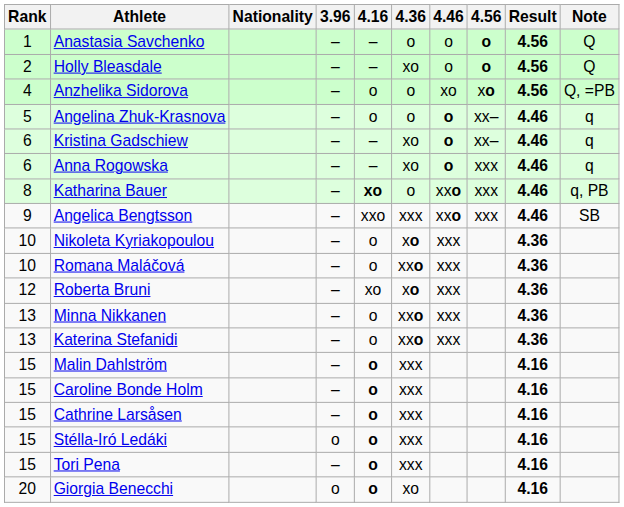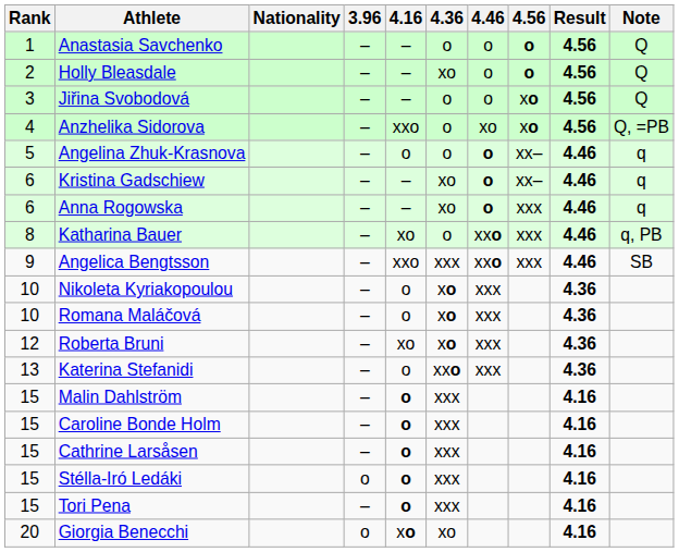 <table class="wikitable sortable" style="text-align:center">
 <tr>
 <th>Rank</th>
 <th>Athlete</th>
 <th>Nationality</th>
 <th>3.96</th>
 <th>4.16</th>
 <th>4.36</th>
 <th>4.46</th>
 <th>4.56</th>
 <th>Result</th>
 <th>Note</th>
 </tr>
 <tr bgcolor=ccffcc>
 <td>1</td>
 <td align=left><a href='#'>Anastasia Savchenko</a></td>
 <td align=left></td>
 <td>–</td>
 <td>–</td>
 <td>o</td>
 <td>o</td>
 <td><strong>o</strong></td>
 <td><strong>4.56</strong></td>
 <td>Q</td>
 </tr>
 <tr bgcolor=ccffcc>
 <td>2</td>
 <td align=left><a href='#'>Holly Bleasdale</a></td>
 <td align=left></td>
 <td>–</td>
 <td>–</td>
 <td>xo</td>
 <td>o</td>
 <td><strong>o</strong></td>
 <td><strong>4.56</strong></td>
 <td>Q</td>
 </tr>
 <tr bgcolor=ccffcc>
+<td>3</td>
+<td align=left><a href='#'>Jiřina Svobodová</a></td>
+<td align=left></td>
+<td>–</td>
+<td>–</td>
+<td>o</td>
+<td>o</td>
+<td>x<strong>o</strong></td>
+<td><strong>4.56</strong></td>
+<td>Q</td>
+</tr>
+<tr bgcolor=ccffcc>
 <td>4</td>
 <td align=left><a href='#'>Anzhelika Sidorova</a></td>
 <td align=left></td>
 <td>–</td>
-<td>o</td>
+<td>xxo</td>
 <td>o</td>
 <td>xo</td>
 <td>x<strong>o</strong></td>
 <td><strong>4.56</strong></td>
 <td>Q, =PB</td>
 </tr>
 <tr bgcolor=ddffdd>
 <td>5</td>
 <td align=left><a href='#'>Angelina Zhuk-Krasnova</a></td>
 <td align=left></td>
 <td>–</td>
 <td>o</td>
 <td>o</td>
 <td><strong>o</strong></td>
 <td>xx–</td>
 <td><strong>4.46</strong></td>
 <td>q</td>
 </tr>
 <tr bgcolor=ddffdd>
 <td>6</td>
 <td align=left><a href='#'>Kristina Gadschiew</a></td>
 <td align=left></td>
 <td>–</td>
 <td>–</td>
 <td>xo</td>
 <td><strong>o</strong></td>
 <td>xx–</td>
 <td><strong>4.46</strong></td>
 <td>q</td>
 </tr>
 <tr bgcolor=ddffdd>
 <td>6</td>
 <td align=left><a href='#'>Anna Rogowska</a></td>
 <td align=left></td>
 <td>–</td>
 <td>–</td>
 <td>xo</td>
 <td><strong>o</strong></td>
 <td>xxx</td>
 <td><strong>4.46</strong></td>
 <td>q</td>
 </tr>
 <tr bgcolor=ddffdd>
 <td>8</td>
 <td align=left><a href='#'>Katharina Bauer</a></td>
 <td align=left></td>
 <td>–</td>
-<td><strong>xo</strong></td>
+<td>xo</td>
 <td>o</td>
 <td>xx<strong>o</strong></td>
 <td>xxx</td>
 <td><strong>4.46</strong></td>
 <td>q, PB</td>
 </tr>
 <tr>
 <td>9</td>
 <td align=left><a href='#'>Angelica Bengtsson</a></td>
 <td align=left></td>
 <td>–</td>
 <td>xxo</td>
 <td>xxx</td>
 <td>xx<strong>o</strong></td>
 <td>xxx</td>
 <td><strong>4.46</strong></td>
 <td>SB</td>
 </tr>
 <tr>
 <td>10</td>
 <td align=left><a href='#'>Nikoleta Kyriakopoulou</a></td>
 <td align=left></td>
 <td>–</td>
 <td>o</td>
 <td>x<strong>o</strong></td>
 <td>xxx</td>
 <td></td>
 <td><strong>4.36</strong></td>
 <td></td>
 </tr>
 <tr>
 <td>10</td>
 <td align=left><a href='#'>Romana Maláčová</a></td>
 <td align=left></td>
 <td>–</td>
 <td>o</td>
-<td>xx<strong>o</strong></td>
+<td>x<strong>o</strong></td>
 <td>xxx</td>
 <td></td>
 <td><strong>4.36</strong></td>
 <td></td>
 </tr>
 <tr>
 <td>12</td>
 <td align=left><a href='#'>Roberta Bruni</a></td>
 <td align=left></td>
 <td>–</td>
 <td>xo</td>
 <td>x<strong>o</strong></td>
-<td>xxx</td>
-<td></td>
-<td><strong>4.36</strong></td>
-<td></td>
-</tr>
-<tr>
-<td>13</td>
-<td align=left><a href='#'>Minna Nikkanen</a></td>
-<td align=left></td>
-<td>–</td>
-<td>o</td>
-<td>xx<strong>o</strong></td>
 <td>xxx</td>
 <td></td>
 <td><strong>4.36</strong></td>
 <td></td>
 </tr>
 <tr>
 <td>13</td>
 <td align=left><a href='#'>Katerina Stefanidi</a></td>
 <td align=left></td>
 <td>–</td>
 <td>o</td>
 <td>xx<strong>o</strong></td>
 <td>xxx</td>
 <td></td>
 <td><strong>4.36</strong></td>
 <td></td>
 </tr>
 <tr>
 <td>15</td>
 <td align=left><a href='#'>Malin Dahlström</a></td>
 <td align=left></td>
 <td>–</td>
 <td><strong>o</strong></td>
 <td>xxx</td>
 <td></td>
 <td></td>
 <td><strong>4.16</strong></td>
 <td></td>
 </tr>
 <tr>
 <td>15</td>
 <td align=left><a href='#'>Caroline Bonde Holm</a></td>
 <td align=left></td>
 <td>–</td>
 <td><strong>o</strong></td>
 <td>xxx</td>
 <td></td>
 <td></td>
 <td><strong>4.16</strong></td>
 <td></td>
 </tr>
 <tr>
 <td>15</td>
 <td align=left><a href='#'>Cathrine Larsåsen</a></td>
 <td align=left></td>
 <td>–</td>
 <td><strong>o</strong></td>
 <td>xxx</td>
 <td></td>
 <td></td>
 <td><strong>4.16</strong></td>
 <td></td>
 </tr>
 <tr>
 <td>15</td>
 <td align=left><a href='#'>Stélla-Iró Ledáki</a></td>
 <td align=left></td>
 <td>o</td>
 <td><strong>o</strong></td>
 <td>xxx</td>
 <td></td>
 <td></td>
 <td><strong>4.16</strong></td>
 <td></td>
 </tr>
 <tr>
 <td>15</td>
 <td align=left><a href='#'>Tori Pena</a></td>
 <td align=left></td>
 <td>–</td>
 <td><strong>o</strong></td>
 <td>xxx</td>
 <td></td>
 <td></td>
 <td><strong>4.16</strong></td>
 <td></td>
 </tr>
 <tr>
 <td>20</td>
 <td align=left><a href='#'>Giorgia Benecchi</a></td>
 <td align=left></td>
 <td>o</td>
-<td><strong>o</strong></td>
+<td>x<strong>o</strong></td>
 <td>xo</td>
 <td></td>
 <td></td>
 <td><strong>4.16</strong></td>
 <td></td>
 </tr>
 </table>
